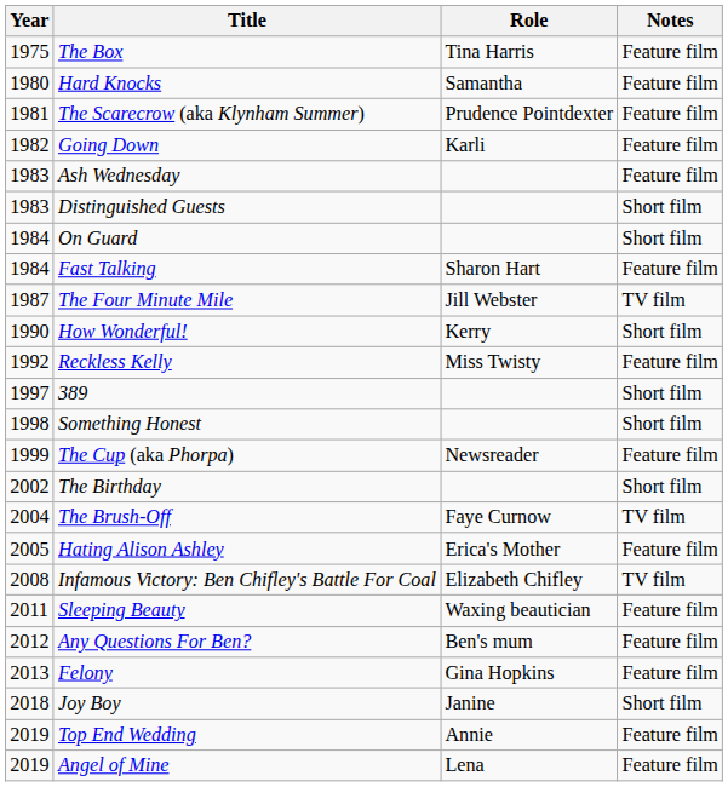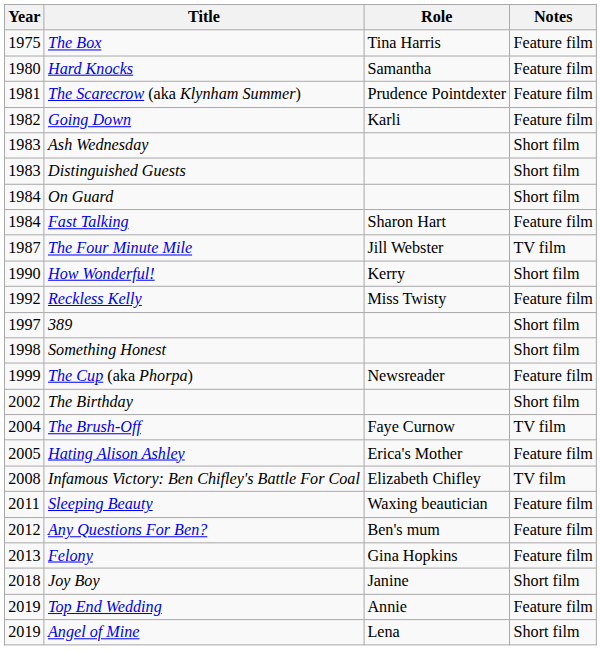 <table class="wikitable">
 <tr>
 <th>Year</th>
 <th>Title</th>
 <th>Role</th>
 <th>Notes</th>
 </tr>
 <tr>
 <td>1975</td>
 <td><em><a href='#'>The Box</a></em></td>
 <td>Tina Harris</td>
 <td>Feature film</td>
 </tr>
 <tr>
 <td>1980</td>
 <td><em><a href='#'>Hard Knocks</a></em></td>
 <td>Samantha</td>
 <td>Feature film</td>
 </tr>
 <tr>
 <td>1981</td>
 <td><em><a href='#'>The Scarecrow</a></em> (aka <em>Klynham Summer</em>)</td>
 <td>Prudence Pointdexter</td>
 <td>Feature film</td>
 </tr>
 <tr>
 <td>1982</td>
 <td><em><a href='#'>Going Down</a></em></td>
 <td>Karli</td>
 <td>Feature film</td>
 </tr>
 <tr>
 <td>1983</td>
 <td><em>Ash Wednesday</em></td>
 <td></td>
-<td>Feature film</td>
+<td>Short film</td>
 </tr>
 <tr>
 <td>1983</td>
 <td><em>Distinguished Guests</em></td>
 <td></td>
 <td>Short film</td>
 </tr>
 <tr>
 <td>1984</td>
 <td><em>On Guard</em></td>
 <td></td>
 <td>Short film</td>
 </tr>
 <tr>
 <td>1984</td>
 <td><em><a href='#'>Fast Talking</a></em></td>
 <td>Sharon Hart</td>
 <td>Feature film</td>
 </tr>
 <tr>
 <td>1987</td>
 <td><em><a href='#'>The Four Minute Mile</a></em></td>
 <td>Jill Webster</td>
 <td>TV film</td>
 </tr>
 <tr>
 <td>1990</td>
 <td><em><a href='#'>How Wonderful!</a></em></td>
 <td>Kerry</td>
 <td>Short film</td>
 </tr>
 <tr>
 <td>1992</td>
 <td><em><a href='#'>Reckless Kelly</a></em></td>
 <td>Miss Twisty</td>
 <td>Feature film</td>
 </tr>
 <tr>
 <td>1997</td>
 <td><em>389</em></td>
 <td></td>
 <td>Short film</td>
 </tr>
 <tr>
 <td>1998</td>
 <td><em>Something Honest</em></td>
 <td></td>
 <td>Short film</td>
 </tr>
 <tr>
 <td>1999</td>
 <td><em><a href='#'>The Cup</a></em> (aka <em>Phorpa</em>)</td>
 <td>Newsreader</td>
 <td>Feature film</td>
 </tr>
 <tr>
 <td>2002</td>
 <td><em>The Birthday</em></td>
 <td></td>
 <td>Short film</td>
 </tr>
 <tr>
 <td>2004</td>
 <td><em><a href='#'>The Brush-Off</a></em></td>
 <td>Faye Curnow</td>
 <td>TV film</td>
 </tr>
 <tr>
 <td>2005</td>
 <td><em><a href='#'>Hating Alison Ashley</a></em></td>
 <td>Erica's Mother</td>
 <td>Feature film</td>
 </tr>
 <tr>
 <td>2008</td>
 <td><em>Infamous Victory: Ben Chifley's Battle For Coal</em></td>
 <td>Elizabeth Chifley</td>
 <td>TV film</td>
 </tr>
 <tr>
 <td>2011</td>
 <td><em><a href='#'>Sleeping Beauty</a></em></td>
 <td>Waxing beautician</td>
 <td>Feature film</td>
 </tr>
 <tr>
 <td>2012</td>
 <td><em><a href='#'>Any Questions For Ben?</a></em></td>
 <td>Ben's mum</td>
 <td>Feature film</td>
 </tr>
 <tr>
 <td>2013</td>
 <td><em><a href='#'>Felony</a></em></td>
 <td>Gina Hopkins</td>
 <td>Feature film</td>
 </tr>
 <tr>
 <td>2018</td>
 <td><em>Joy Boy</em></td>
 <td>Janine</td>
 <td>Short film</td>
 </tr>
 <tr>
 <td>2019</td>
 <td><em><a href='#'>Top End Wedding</a></em></td>
 <td>Annie</td>
 <td>Feature film</td>
 </tr>
 <tr>
 <td>2019</td>
 <td><em><a href='#'>Angel of Mine</a></em></td>
 <td>Lena</td>
-<td>Feature film</td>
+<td>Short film</td>
 </tr>
 </table>
